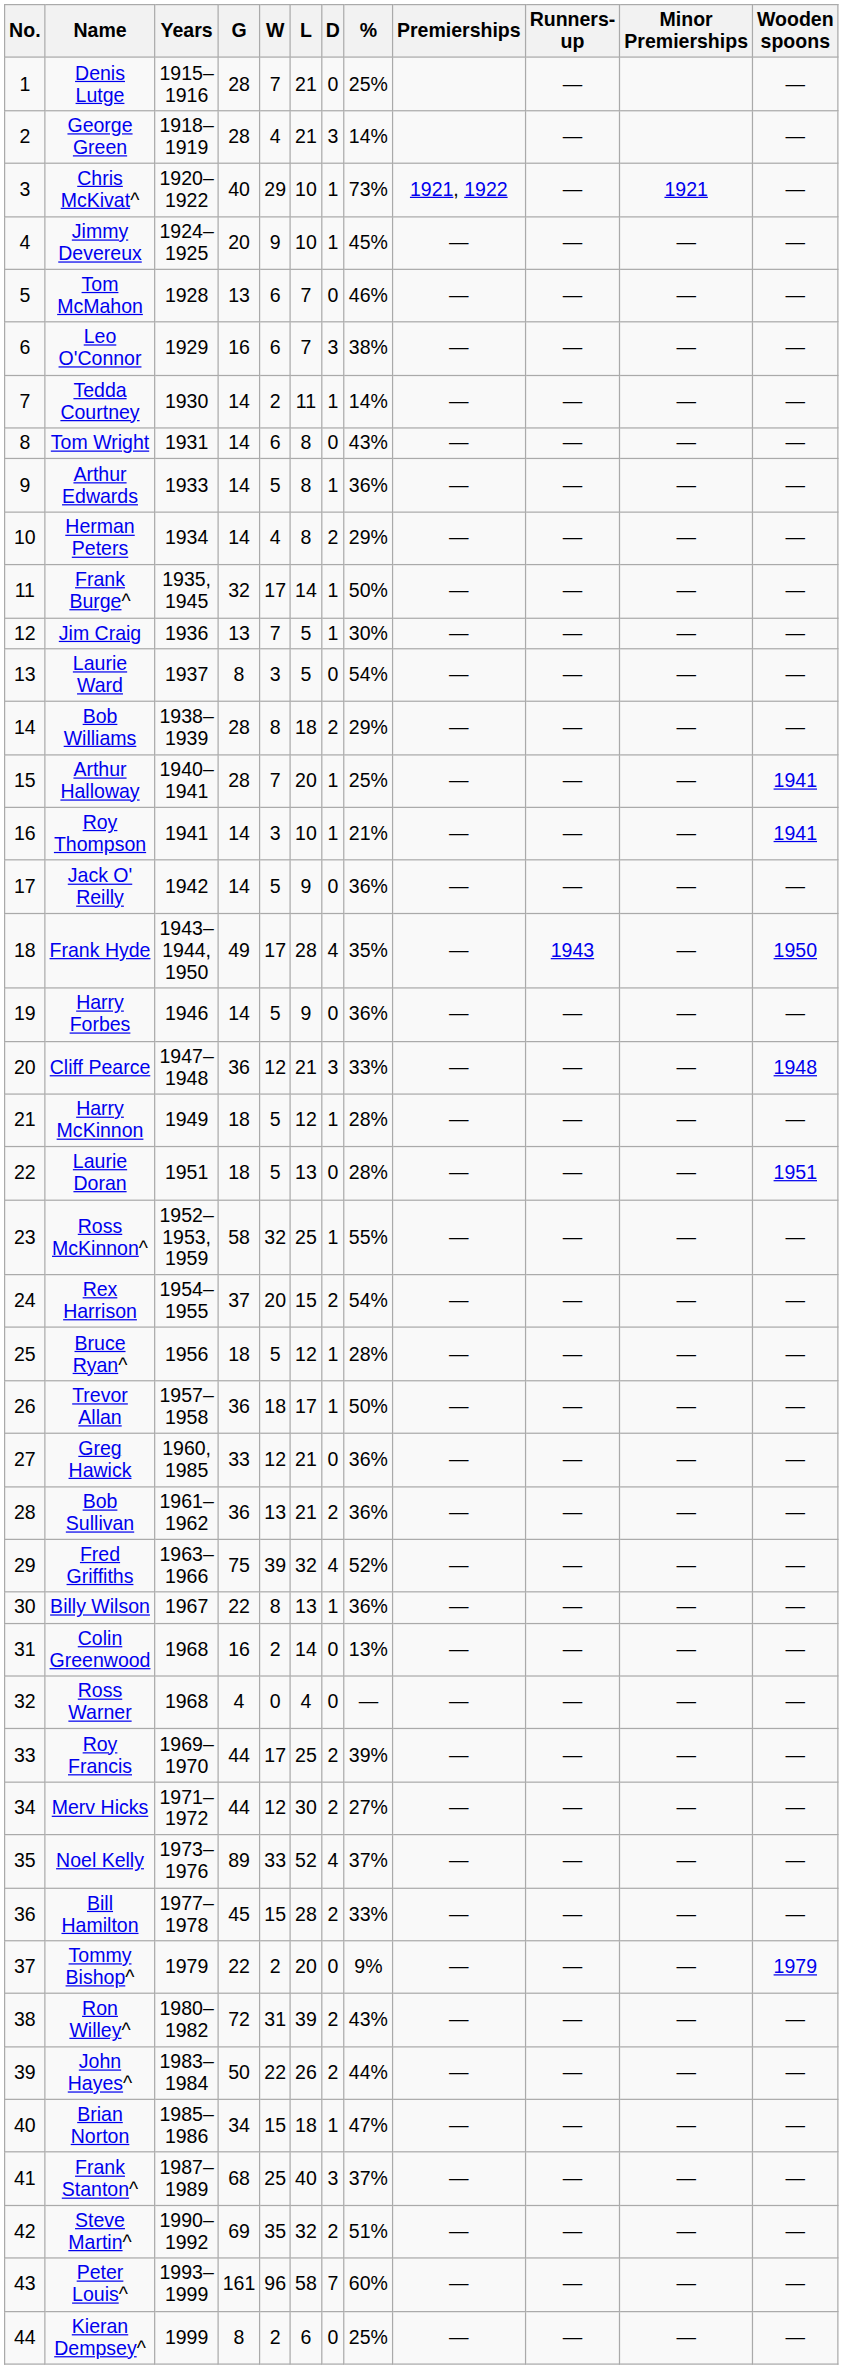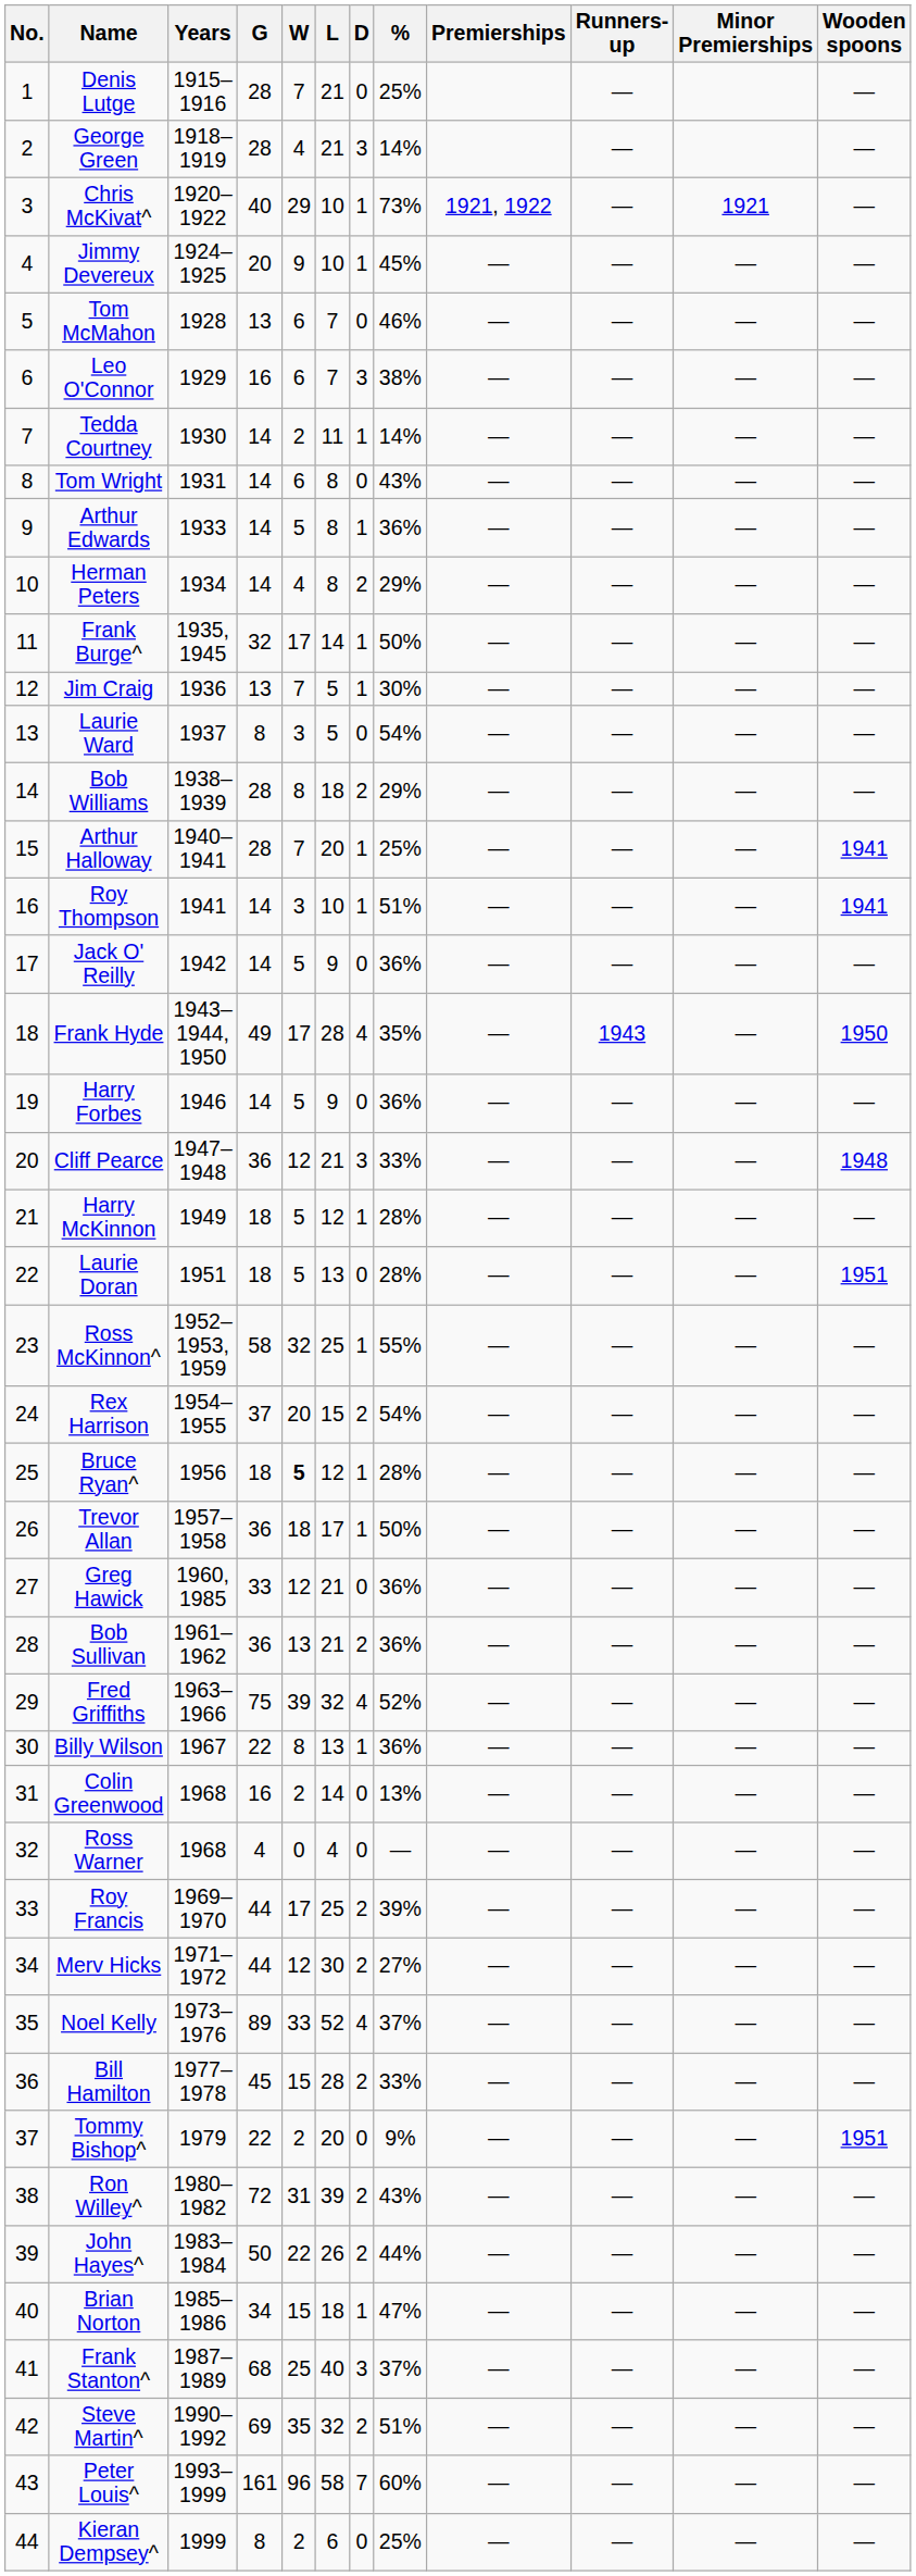 <table class="wikitable sortable" width="80%" style="text-align: center;">
 <tr>
 <th>No.</th>
 <th>Name</th>
 <th>Years</th>
 <th>G</th>
 <th>W</th>
 <th>L</th>
 <th>D</th>
 <th>%</th>
 <th>Premierships</th>
 <th>Runners-up</th>
 <th>Minor Premierships</th>
 <th>Wooden spoons</th>
 </tr>
 <tr>
 <td>1</td>
 <td><a href='#'>Denis Lutge</a></td>
 <td>1915–1916</td>
 <td>28</td>
 <td>7</td>
 <td>21</td>
 <td>0</td>
 <td>25%</td>
 <td></td>
 <td>—</td>
 <td></td>
 <td>—</td>
 </tr>
 <tr>
 <td>2</td>
 <td><a href='#'>George Green</a></td>
 <td>1918–1919</td>
 <td>28</td>
 <td>4</td>
 <td>21</td>
 <td>3</td>
 <td>14%</td>
 <td></td>
 <td>—</td>
 <td></td>
 <td>—</td>
 </tr>
 <tr>
 <td>3</td>
 <td><a href='#'>Chris McKivat</a>^</td>
 <td>1920–1922</td>
 <td>40</td>
 <td>29</td>
 <td>10</td>
 <td>1</td>
 <td>73%</td>
 <td><a href='#'>1921</a>, <a href='#'>1922</a></td>
 <td>—</td>
 <td><a href='#'>1921</a></td>
 <td>—</td>
 </tr>
 <tr>
 <td>4</td>
 <td><a href='#'>Jimmy Devereux</a></td>
 <td>1924–1925</td>
 <td>20</td>
 <td>9</td>
 <td>10</td>
 <td>1</td>
 <td>45%</td>
 <td>—</td>
 <td>—</td>
 <td>—</td>
 <td>—</td>
 </tr>
 <tr>
 <td>5</td>
 <td><a href='#'>Tom McMahon</a></td>
 <td>1928</td>
 <td>13</td>
 <td>6</td>
 <td>7</td>
 <td>0</td>
 <td>46%</td>
 <td>—</td>
 <td>—</td>
 <td>—</td>
 <td>—</td>
 </tr>
 <tr>
 <td>6</td>
 <td><a href='#'>Leo O'Connor</a></td>
 <td>1929</td>
 <td>16</td>
 <td>6</td>
 <td>7</td>
 <td>3</td>
 <td>38%</td>
 <td>—</td>
 <td>—</td>
 <td>—</td>
 <td>—</td>
 </tr>
 <tr>
 <td>7</td>
 <td><a href='#'>Tedda Courtney</a></td>
 <td>1930</td>
 <td>14</td>
 <td>2</td>
 <td>11</td>
 <td>1</td>
 <td>14%</td>
 <td>—</td>
 <td>—</td>
 <td>—</td>
 <td>—</td>
 </tr>
 <tr>
 <td>8</td>
 <td><a href='#'>Tom Wright</a></td>
 <td>1931</td>
 <td>14</td>
 <td>6</td>
 <td>8</td>
 <td>0</td>
 <td>43%</td>
 <td>—</td>
 <td>—</td>
 <td>—</td>
 <td>—</td>
 </tr>
 <tr>
 <td>9</td>
 <td><a href='#'>Arthur Edwards</a></td>
 <td>1933</td>
 <td>14</td>
 <td>5</td>
 <td>8</td>
 <td>1</td>
 <td>36%</td>
 <td>—</td>
 <td>—</td>
 <td>—</td>
 <td>—</td>
 </tr>
 <tr>
 <td>10</td>
 <td><a href='#'>Herman Peters</a></td>
 <td>1934</td>
 <td>14</td>
 <td>4</td>
 <td>8</td>
 <td>2</td>
 <td>29%</td>
 <td>—</td>
 <td>—</td>
 <td>—</td>
 <td>—</td>
 </tr>
 <tr>
 <td>11</td>
 <td><a href='#'>Frank Burge</a>^</td>
 <td>1935, 1945</td>
 <td>32</td>
 <td>17</td>
 <td>14</td>
 <td>1</td>
 <td>50%</td>
 <td>—</td>
 <td>—</td>
 <td>—</td>
 <td>—</td>
 </tr>
 <tr>
 <td>12</td>
 <td><a href='#'>Jim Craig</a></td>
 <td>1936</td>
 <td>13</td>
 <td>7</td>
 <td>5</td>
 <td>1</td>
 <td>30%</td>
 <td>—</td>
 <td>—</td>
 <td>—</td>
 <td>—</td>
 </tr>
 <tr>
 <td>13</td>
 <td><a href='#'>Laurie Ward</a></td>
 <td>1937</td>
 <td>8</td>
 <td>3</td>
 <td>5</td>
 <td>0</td>
 <td>54%</td>
 <td>—</td>
 <td>—</td>
 <td>—</td>
 <td>—</td>
 </tr>
 <tr>
 <td>14</td>
 <td><a href='#'>Bob Williams</a></td>
 <td>1938–1939</td>
 <td>28</td>
 <td>8</td>
 <td>18</td>
 <td>2</td>
 <td>29%</td>
 <td>—</td>
 <td>—</td>
 <td>—</td>
 <td>—</td>
 </tr>
 <tr>
 <td>15</td>
 <td><a href='#'>Arthur Halloway</a></td>
 <td>1940–1941</td>
 <td>28</td>
 <td>7</td>
 <td>20</td>
 <td>1</td>
 <td>25%</td>
 <td>—</td>
 <td>—</td>
 <td>—</td>
 <td><a href='#'>1941</a></td>
 </tr>
 <tr>
 <td>16</td>
 <td><a href='#'>Roy Thompson</a></td>
 <td>1941</td>
 <td>14</td>
 <td>3</td>
 <td>10</td>
 <td>1</td>
-<td>21%</td>
+<td>51%</td>
 <td>—</td>
 <td>—</td>
 <td>—</td>
 <td><a href='#'>1941</a></td>
 </tr>
 <tr>
 <td>17</td>
 <td><a href='#'>Jack O' Reilly</a></td>
 <td>1942</td>
 <td>14</td>
 <td>5</td>
 <td>9</td>
 <td>0</td>
 <td>36%</td>
 <td>—</td>
 <td>—</td>
 <td>—</td>
 <td>—</td>
 </tr>
 <tr>
 <td>18</td>
 <td><a href='#'>Frank Hyde</a></td>
 <td>1943–1944, 1950</td>
 <td>49</td>
 <td>17</td>
 <td>28</td>
 <td>4</td>
 <td>35%</td>
 <td>—</td>
 <td><a href='#'>1943</a></td>
 <td>—</td>
 <td><a href='#'>1950</a></td>
 </tr>
 <tr>
 <td>19</td>
 <td><a href='#'>Harry Forbes</a></td>
 <td>1946</td>
 <td>14</td>
 <td>5</td>
 <td>9</td>
 <td>0</td>
 <td>36%</td>
 <td>—</td>
 <td>—</td>
 <td>—</td>
 <td>—</td>
 </tr>
 <tr>
 <td>20</td>
 <td><a href='#'>Cliff Pearce</a></td>
 <td>1947–1948</td>
 <td>36</td>
 <td>12</td>
 <td>21</td>
 <td>3</td>
 <td>33%</td>
 <td>—</td>
 <td>—</td>
 <td>—</td>
 <td><a href='#'>1948</a></td>
 </tr>
 <tr>
 <td>21</td>
 <td><a href='#'>Harry McKinnon</a></td>
 <td>1949</td>
 <td>18</td>
 <td>5</td>
 <td>12</td>
 <td>1</td>
 <td>28%</td>
 <td>—</td>
 <td>—</td>
 <td>—</td>
 <td>—</td>
 </tr>
 <tr>
 <td>22</td>
 <td><a href='#'>Laurie Doran</a></td>
 <td>1951</td>
 <td>18</td>
 <td>5</td>
 <td>13</td>
 <td>0</td>
 <td>28%</td>
 <td>—</td>
 <td>—</td>
 <td>—</td>
 <td><a href='#'>1951</a></td>
 </tr>
 <tr>
 <td>23</td>
 <td><a href='#'>Ross McKinnon</a>^</td>
 <td>1952–1953, 1959</td>
 <td>58</td>
 <td>32</td>
 <td>25</td>
 <td>1</td>
 <td>55%</td>
 <td>—</td>
 <td>—</td>
 <td>—</td>
 <td>—</td>
 </tr>
 <tr>
 <td>24</td>
 <td><a href='#'>Rex Harrison</a></td>
 <td>1954–1955</td>
 <td>37</td>
 <td>20</td>
 <td>15</td>
 <td>2</td>
 <td>54%</td>
 <td>—</td>
 <td>—</td>
 <td>—</td>
 <td>—</td>
 </tr>
 <tr>
 <td>25</td>
 <td><a href='#'>Bruce Ryan</a>^</td>
 <td>1956</td>
 <td>18</td>
-<td>5</td>
+<td><strong>5</strong></td>
 <td>12</td>
 <td>1</td>
 <td>28%</td>
 <td>—</td>
 <td>—</td>
 <td>—</td>
 <td>—</td>
 </tr>
 <tr>
 <td>26</td>
 <td><a href='#'>Trevor Allan</a></td>
 <td>1957–1958</td>
 <td>36</td>
 <td>18</td>
 <td>17</td>
 <td>1</td>
 <td>50%</td>
 <td>—</td>
 <td>—</td>
 <td>—</td>
 <td>—</td>
 </tr>
 <tr>
 <td>27</td>
 <td><a href='#'>Greg Hawick</a></td>
 <td>1960, 1985</td>
 <td>33</td>
 <td>12</td>
 <td>21</td>
 <td>0</td>
 <td>36%</td>
 <td>—</td>
 <td>—</td>
 <td>—</td>
 <td>—</td>
 </tr>
 <tr>
 <td>28</td>
 <td><a href='#'>Bob Sullivan</a></td>
 <td>1961–1962</td>
 <td>36</td>
 <td>13</td>
 <td>21</td>
 <td>2</td>
 <td>36%</td>
 <td>—</td>
 <td>—</td>
 <td>—</td>
 <td>—</td>
 </tr>
 <tr>
 <td>29</td>
 <td><a href='#'>Fred Griffiths</a></td>
 <td>1963–1966</td>
 <td>75</td>
 <td>39</td>
 <td>32</td>
 <td>4</td>
 <td>52%</td>
 <td>—</td>
 <td>—</td>
 <td>—</td>
 <td>—</td>
 </tr>
 <tr>
 <td>30</td>
 <td><a href='#'>Billy Wilson</a></td>
 <td>1967</td>
 <td>22</td>
 <td>8</td>
 <td>13</td>
 <td>1</td>
 <td>36%</td>
 <td>—</td>
 <td>—</td>
 <td>—</td>
 <td>—</td>
 </tr>
 <tr>
 <td>31</td>
 <td><a href='#'>Colin Greenwood</a></td>
 <td>1968</td>
 <td>16</td>
 <td>2</td>
 <td>14</td>
 <td>0</td>
 <td>13%</td>
 <td>—</td>
 <td>—</td>
 <td>—</td>
 <td>—</td>
 </tr>
 <tr>
 <td>32</td>
 <td><a href='#'>Ross Warner</a></td>
 <td>1968</td>
 <td>4</td>
 <td>0</td>
 <td>4</td>
 <td>0</td>
 <td>—</td>
 <td>—</td>
 <td>—</td>
 <td>—</td>
 <td>—</td>
 </tr>
 <tr>
 <td>33</td>
 <td><a href='#'>Roy Francis</a></td>
 <td>1969–1970</td>
 <td>44</td>
 <td>17</td>
 <td>25</td>
 <td>2</td>
 <td>39%</td>
 <td>—</td>
 <td>—</td>
 <td>—</td>
 <td>—</td>
 </tr>
 <tr>
 <td>34</td>
 <td><a href='#'>Merv Hicks</a></td>
 <td>1971–1972</td>
 <td>44</td>
 <td>12</td>
 <td>30</td>
 <td>2</td>
 <td>27%</td>
 <td>—</td>
 <td>—</td>
 <td>—</td>
 <td>—</td>
 </tr>
 <tr>
 <td>35</td>
 <td><a href='#'>Noel Kelly</a></td>
 <td>1973–1976</td>
 <td>89</td>
 <td>33</td>
 <td>52</td>
 <td>4</td>
 <td>37%</td>
 <td>—</td>
 <td>—</td>
 <td>—</td>
 <td>—</td>
 </tr>
 <tr>
 <td>36</td>
 <td><a href='#'>Bill Hamilton</a></td>
 <td>1977–1978</td>
 <td>45</td>
 <td>15</td>
 <td>28</td>
 <td>2</td>
 <td>33%</td>
 <td>—</td>
 <td>—</td>
 <td>—</td>
 <td>—</td>
 </tr>
 <tr>
 <td>37</td>
 <td><a href='#'>Tommy Bishop</a>^</td>
 <td>1979</td>
 <td>22</td>
 <td>2</td>
 <td>20</td>
 <td>0</td>
 <td>9%</td>
 <td>—</td>
 <td>—</td>
 <td>—</td>
-<td><a href='#'>1979</a></td>
+<td><a href='#'>1951</a></td>
 </tr>
 <tr>
 <td>38</td>
 <td><a href='#'>Ron Willey</a>^</td>
 <td>1980–1982</td>
 <td>72</td>
 <td>31</td>
 <td>39</td>
 <td>2</td>
 <td>43%</td>
 <td>—</td>
 <td>—</td>
 <td>—</td>
 <td>—</td>
 </tr>
 <tr>
 <td>39</td>
 <td><a href='#'>John Hayes</a>^</td>
 <td>1983–1984</td>
 <td>50</td>
 <td>22</td>
 <td>26</td>
 <td>2</td>
 <td>44%</td>
 <td>—</td>
 <td>—</td>
 <td>—</td>
 <td>—</td>
 </tr>
 <tr>
 <td>40</td>
 <td><a href='#'>Brian Norton</a></td>
 <td>1985–1986</td>
 <td>34</td>
 <td>15</td>
 <td>18</td>
 <td>1</td>
 <td>47%</td>
 <td>—</td>
 <td>—</td>
 <td>—</td>
 <td>—</td>
 </tr>
 <tr>
 <td>41</td>
 <td><a href='#'>Frank Stanton</a>^</td>
 <td>1987–1989</td>
 <td>68</td>
 <td>25</td>
 <td>40</td>
 <td>3</td>
 <td>37%</td>
 <td>—</td>
 <td>—</td>
 <td>—</td>
 <td>—</td>
 </tr>
 <tr>
 <td>42</td>
 <td><a href='#'>Steve Martin</a>^</td>
 <td>1990–1992</td>
 <td>69</td>
 <td>35</td>
 <td>32</td>
 <td>2</td>
 <td>51%</td>
 <td>—</td>
 <td>—</td>
 <td>—</td>
 <td>—</td>
 </tr>
 <tr>
 <td>43</td>
 <td><a href='#'>Peter Louis</a>^</td>
 <td>1993–1999</td>
 <td>161</td>
 <td>96</td>
 <td>58</td>
 <td>7</td>
 <td>60%</td>
 <td>—</td>
 <td>—</td>
 <td>—</td>
 <td>—</td>
 </tr>
 <tr>
 <td>44</td>
 <td><a href='#'>Kieran Dempsey</a>^</td>
 <td>1999</td>
 <td>8</td>
 <td>2</td>
 <td>6</td>
 <td>0</td>
 <td>25%</td>
 <td>—</td>
 <td>—</td>
 <td>—</td>
 <td>—</td>
 </tr>
 </table>
